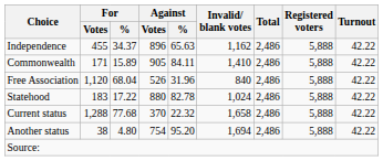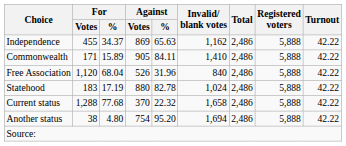 <table class=wikitable style=text-align:right>
 <tr>
 <th rowspan=2>Choice</th>
 <th colspan=2>For</th>
 <th colspan=2>Against</th>
 <th rowspan=2>Invalid/<br>blank votes</th>
 <th rowspan=2>Total</th>
 <th rowspan=2>Registered<br>voters</th>
 <th rowspan=2>Turnout</th>
 </tr>
 <tr>
 <th>Votes</th>
 <th>%</th>
 <th>Votes</th>
 <th>%</th>
 </tr>
 <tr>
 <td align=left>Independence</td>
 <td>455</td>
 <td>34.37</td>
-<td>896</td>
+<td>869</td>
 <td>65.63</td>
 <td>1,162</td>
 <td>2,486</td>
 <td>5,888</td>
 <td>42.22</td>
 </tr>
 <tr>
 <td align=left>Commonwealth</td>
 <td>171</td>
 <td>15.89</td>
 <td>905</td>
 <td>84.11</td>
 <td>1,410</td>
 <td>2,486</td>
 <td>5,888</td>
 <td>42.22</td>
 </tr>
 <tr>
 <td align=left>Free Association</td>
 <td>1,120</td>
 <td>68.04</td>
 <td>526</td>
 <td>31.96</td>
 <td>840</td>
 <td>2,486</td>
 <td>5,888</td>
 <td>42.22</td>
 </tr>
 <tr>
 <td align=left>Statehood</td>
 <td>183</td>
-<td>17.22</td>
+<td>17.19</td>
 <td>880</td>
 <td>82.78</td>
 <td>1,024</td>
 <td>2,486</td>
 <td>5,888</td>
 <td>42.22</td>
 </tr>
 <tr>
 <td align=left>Current status</td>
 <td>1,288</td>
 <td>77.68</td>
 <td>370</td>
 <td>22.32</td>
 <td>1,658</td>
 <td>2,486</td>
 <td>5,888</td>
 <td>42.22</td>
 </tr>
 <tr>
 <td align=left>Another status</td>
 <td>38</td>
 <td>4.80</td>
 <td>754</td>
 <td>95.20</td>
 <td>1,694</td>
 <td>2,486</td>
 <td>5,888</td>
 <td>42.22</td>
 </tr>
 <tr>
 <td colspan=9 align=left>Source: </td>
 </tr>
 </table>
